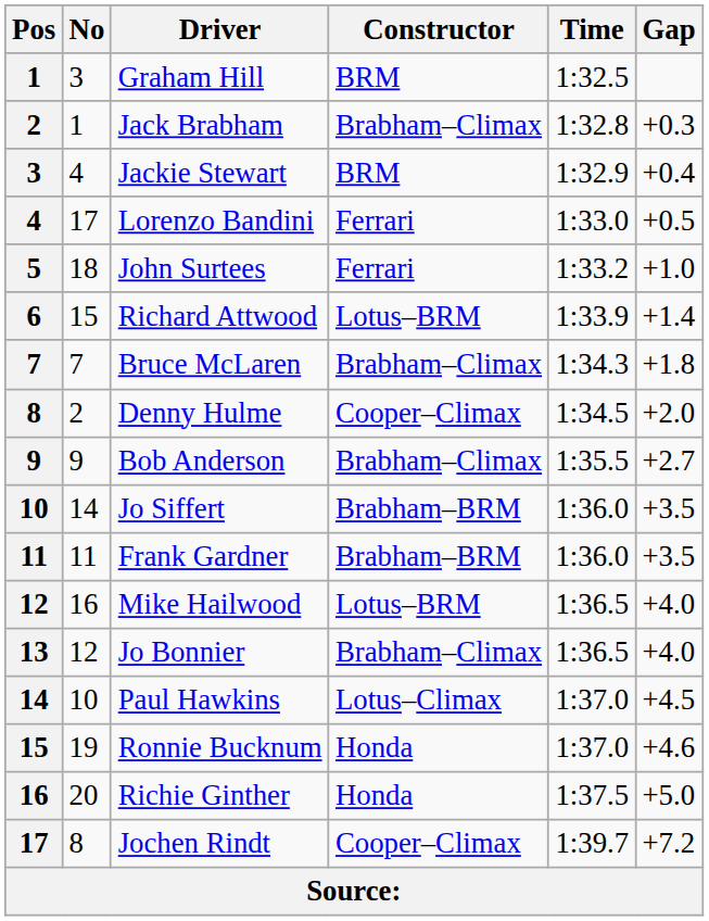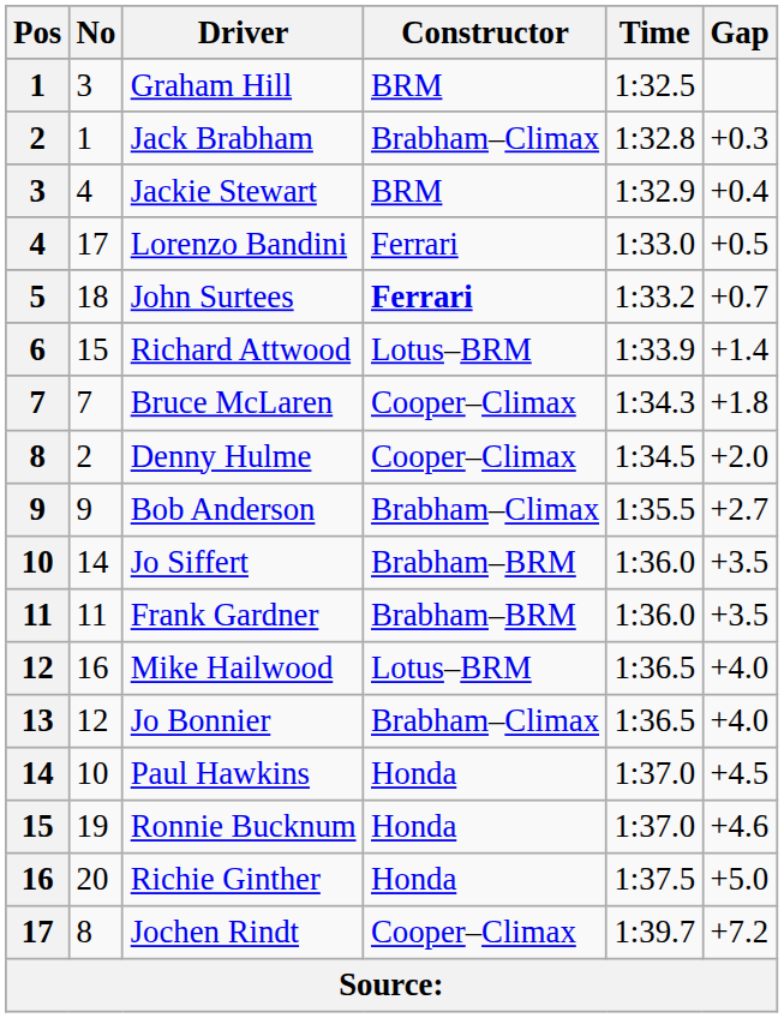 <table class="wikitable sortable" style="font-size: 95%">
 <tr>
 <th>Pos</th>
 <th>No</th>
 <th>Driver</th>
 <th>Constructor</th>
 <th>Time</th>
 <th>Gap</th>
 </tr>
 <tr>
 <th>1</th>
 <td>3</td>
 <td> <a href='#'>Graham Hill</a></td>
 <td><a href='#'>BRM</a></td>
 <td>1:32.5</td>
 <td></td>
 </tr>
 <tr>
 <th>2</th>
 <td>1</td>
 <td> <a href='#'>Jack Brabham</a></td>
 <td><a href='#'>Brabham</a>–<a href='#'>Climax</a></td>
 <td>1:32.8</td>
 <td>+0.3</td>
 </tr>
 <tr>
 <th>3</th>
 <td>4</td>
 <td> <a href='#'>Jackie Stewart</a></td>
 <td><a href='#'>BRM</a></td>
 <td>1:32.9</td>
 <td>+0.4</td>
 </tr>
 <tr>
 <th>4</th>
 <td>17</td>
 <td> <a href='#'>Lorenzo Bandini</a></td>
 <td><a href='#'>Ferrari</a></td>
 <td>1:33.0</td>
 <td>+0.5</td>
 </tr>
 <tr>
 <th>5</th>
 <td>18</td>
 <td> <a href='#'>John Surtees</a></td>
-<td><a href='#'>Ferrari</a></td>
+<td><strong><a href='#'>Ferrari</a></strong></td>
 <td>1:33.2</td>
-<td>+1.0</td>
+<td>+0.7</td>
 </tr>
 <tr>
 <th>6</th>
 <td>15</td>
 <td> <a href='#'>Richard Attwood</a></td>
 <td><a href='#'>Lotus</a>–<a href='#'>BRM</a></td>
 <td>1:33.9</td>
 <td>+1.4</td>
 </tr>
 <tr>
 <th>7</th>
 <td>7</td>
 <td> <a href='#'>Bruce McLaren</a></td>
-<td><a href='#'>Brabham</a>–<a href='#'>Climax</a></td>
+<td><a href='#'>Cooper</a>–<a href='#'>Climax</a></td>
 <td>1:34.3</td>
 <td>+1.8</td>
 </tr>
 <tr>
 <th>8</th>
 <td>2</td>
 <td> <a href='#'>Denny Hulme</a></td>
 <td><a href='#'>Cooper</a>–<a href='#'>Climax</a></td>
 <td>1:34.5</td>
 <td>+2.0</td>
 </tr>
 <tr>
 <th>9</th>
 <td>9</td>
 <td> <a href='#'>Bob Anderson</a></td>
 <td><a href='#'>Brabham</a>–<a href='#'>Climax</a></td>
 <td>1:35.5</td>
 <td>+2.7</td>
 </tr>
 <tr>
 <th>10</th>
 <td>14</td>
 <td> <a href='#'>Jo Siffert</a></td>
 <td><a href='#'>Brabham</a>–<a href='#'>BRM</a></td>
 <td>1:36.0</td>
 <td>+3.5</td>
 </tr>
 <tr>
 <th>11</th>
 <td>11</td>
 <td> <a href='#'>Frank Gardner</a></td>
 <td><a href='#'>Brabham</a>–<a href='#'>BRM</a></td>
 <td>1:36.0</td>
 <td>+3.5</td>
 </tr>
 <tr>
 <th>12</th>
 <td>16</td>
 <td> <a href='#'>Mike Hailwood</a></td>
 <td><a href='#'>Lotus</a>–<a href='#'>BRM</a></td>
 <td>1:36.5</td>
 <td>+4.0</td>
 </tr>
 <tr>
 <th>13</th>
 <td>12</td>
 <td> <a href='#'>Jo Bonnier</a></td>
 <td><a href='#'>Brabham</a>–<a href='#'>Climax</a></td>
 <td>1:36.5</td>
 <td>+4.0</td>
 </tr>
 <tr>
 <th>14</th>
 <td>10</td>
 <td> <a href='#'>Paul Hawkins</a></td>
-<td><a href='#'>Lotus</a>–<a href='#'>Climax</a></td>
+<td><a href='#'>Honda</a></td>
 <td>1:37.0</td>
 <td>+4.5</td>
 </tr>
 <tr>
 <th>15</th>
 <td>19</td>
 <td> <a href='#'>Ronnie Bucknum</a></td>
 <td><a href='#'>Honda</a></td>
 <td>1:37.0</td>
 <td>+4.6</td>
 </tr>
 <tr>
 <th>16</th>
 <td>20</td>
 <td> <a href='#'>Richie Ginther</a></td>
 <td><a href='#'>Honda</a></td>
 <td>1:37.5</td>
 <td>+5.0</td>
 </tr>
 <tr>
 <th>17</th>
 <td>8</td>
 <td> <a href='#'>Jochen Rindt</a></td>
 <td><a href='#'>Cooper</a>–<a href='#'>Climax</a></td>
 <td>1:39.7</td>
 <td>+7.2</td>
 </tr>
 <tr>
 <th colspan=6>Source:</th>
 </tr>
 </table>
